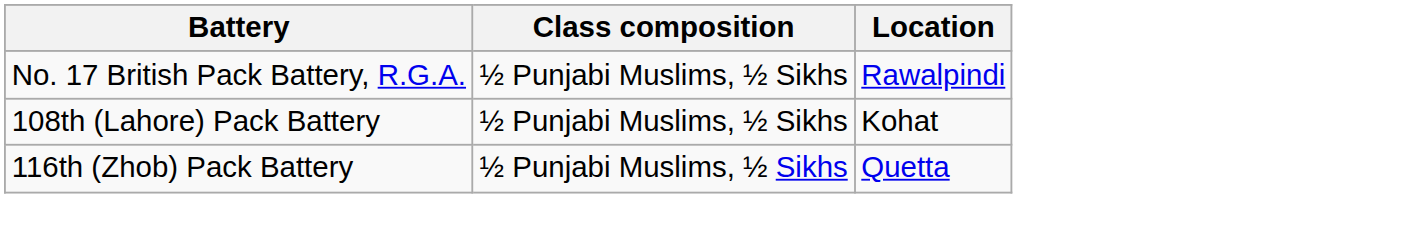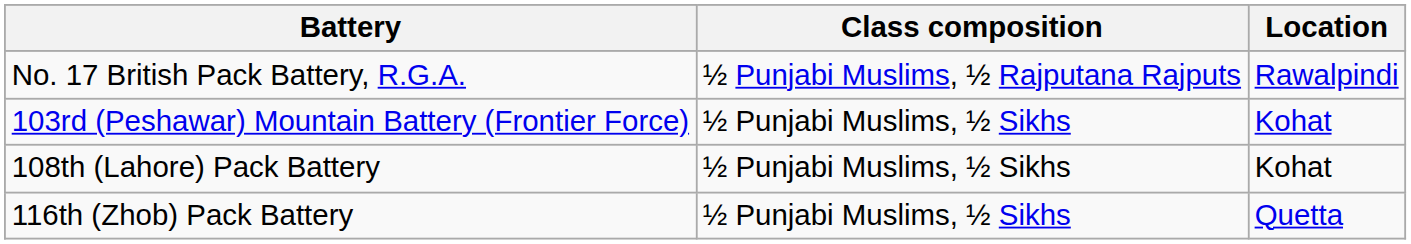 <table class="wikitable">
 <tr>
 <th>Battery</th>
 <th>Class composition</th>
 <th>Location</th>
 </tr>
 <tr>
 <td>No. 17 British Pack Battery, <a href='#'>R.G.A.</a></td>
-<td>½ Punjabi Muslims, ½ Sikhs</td>
+<td>½ <a href='#'>Punjabi Muslims</a>,  ½ <a href='#'>Rajputana Rajputs</a></td>
 <td><a href='#'>Rawalpindi</a></td>
+</tr>
+<tr>
+<td><a href='#'>103rd (Peshawar) Mountain Battery (Frontier Force)</a></td>
+<td>½ Punjabi Muslims, ½ <a href='#'>Sikhs</a></td>
+<td><a href='#'>Kohat</a></td>
 </tr>
 <tr>
 <td>108th (Lahore) Pack Battery</td>
 <td>½ Punjabi Muslims, ½ Sikhs</td>
 <td>Kohat</td>
 </tr>
 <tr>
 <td>116th (Zhob) Pack Battery</td>
 <td>½ Punjabi Muslims, ½ <a href='#'>Sikhs</a></td>
 <td><a href='#'>Quetta</a></td>
 </tr>
 </table>
